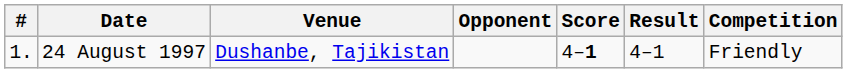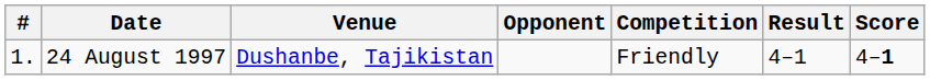 <table class="wikitable">
 <tr>
 <th>#</th>
 <th>Date</th>
 <th>Venue</th>
 <th>Opponent</th>
+<th>Competition</th>
+<th>Result</th>
 <th>Score</th>
-<th>Result</th>
-<th>Competition</th>
 </tr>
 <tr>
 <td>1.</td>
 <td>24 August 1997</td>
 <td><a href='#'>Dushanbe</a>, <a href='#'>Tajikistan</a></td>
 <td></td>
+<td>Friendly</td>
+<td>4–1</td>
 <td>4–<strong>1</strong></td>
-<td>4–1</td>
-<td>Friendly</td>
 </tr>
 </table>
